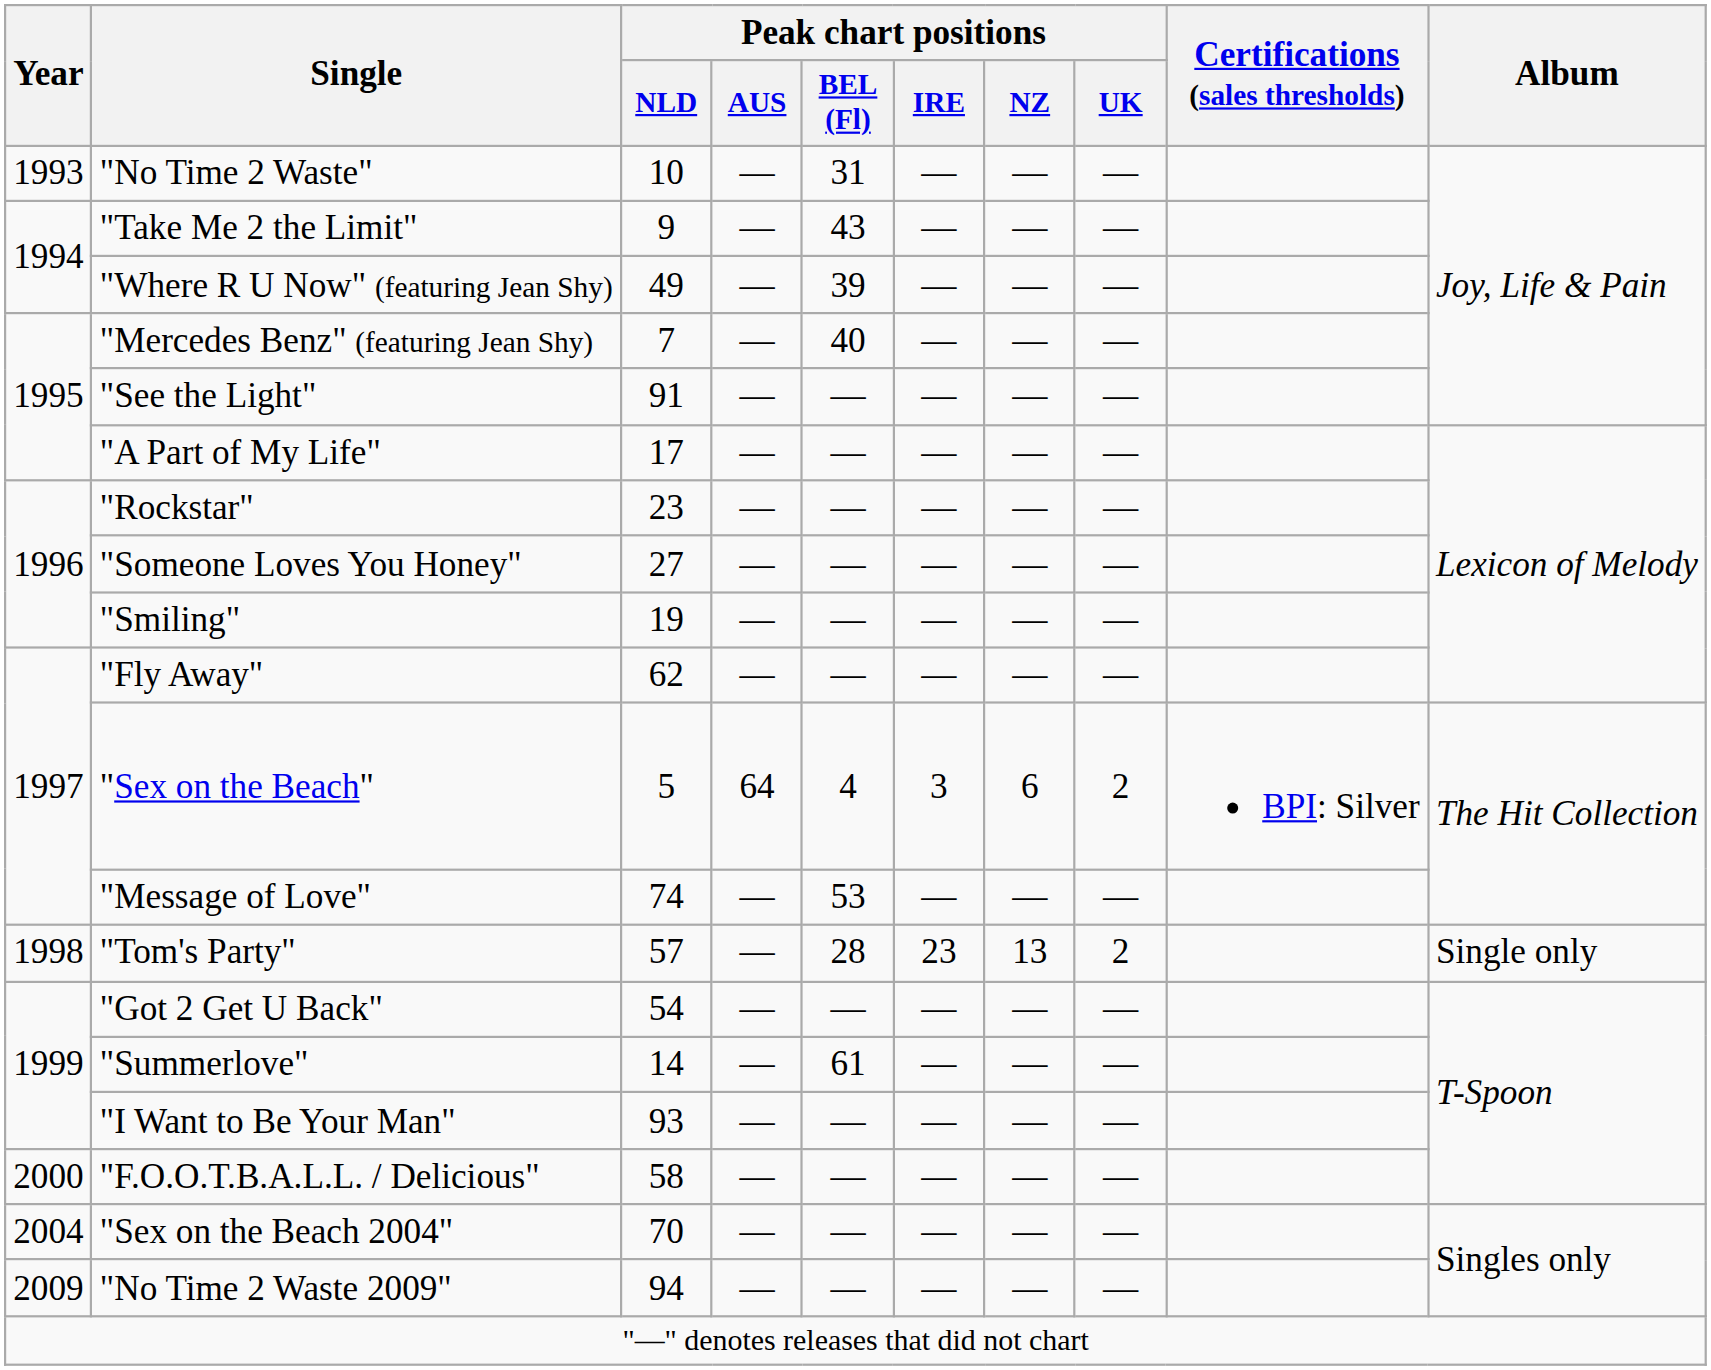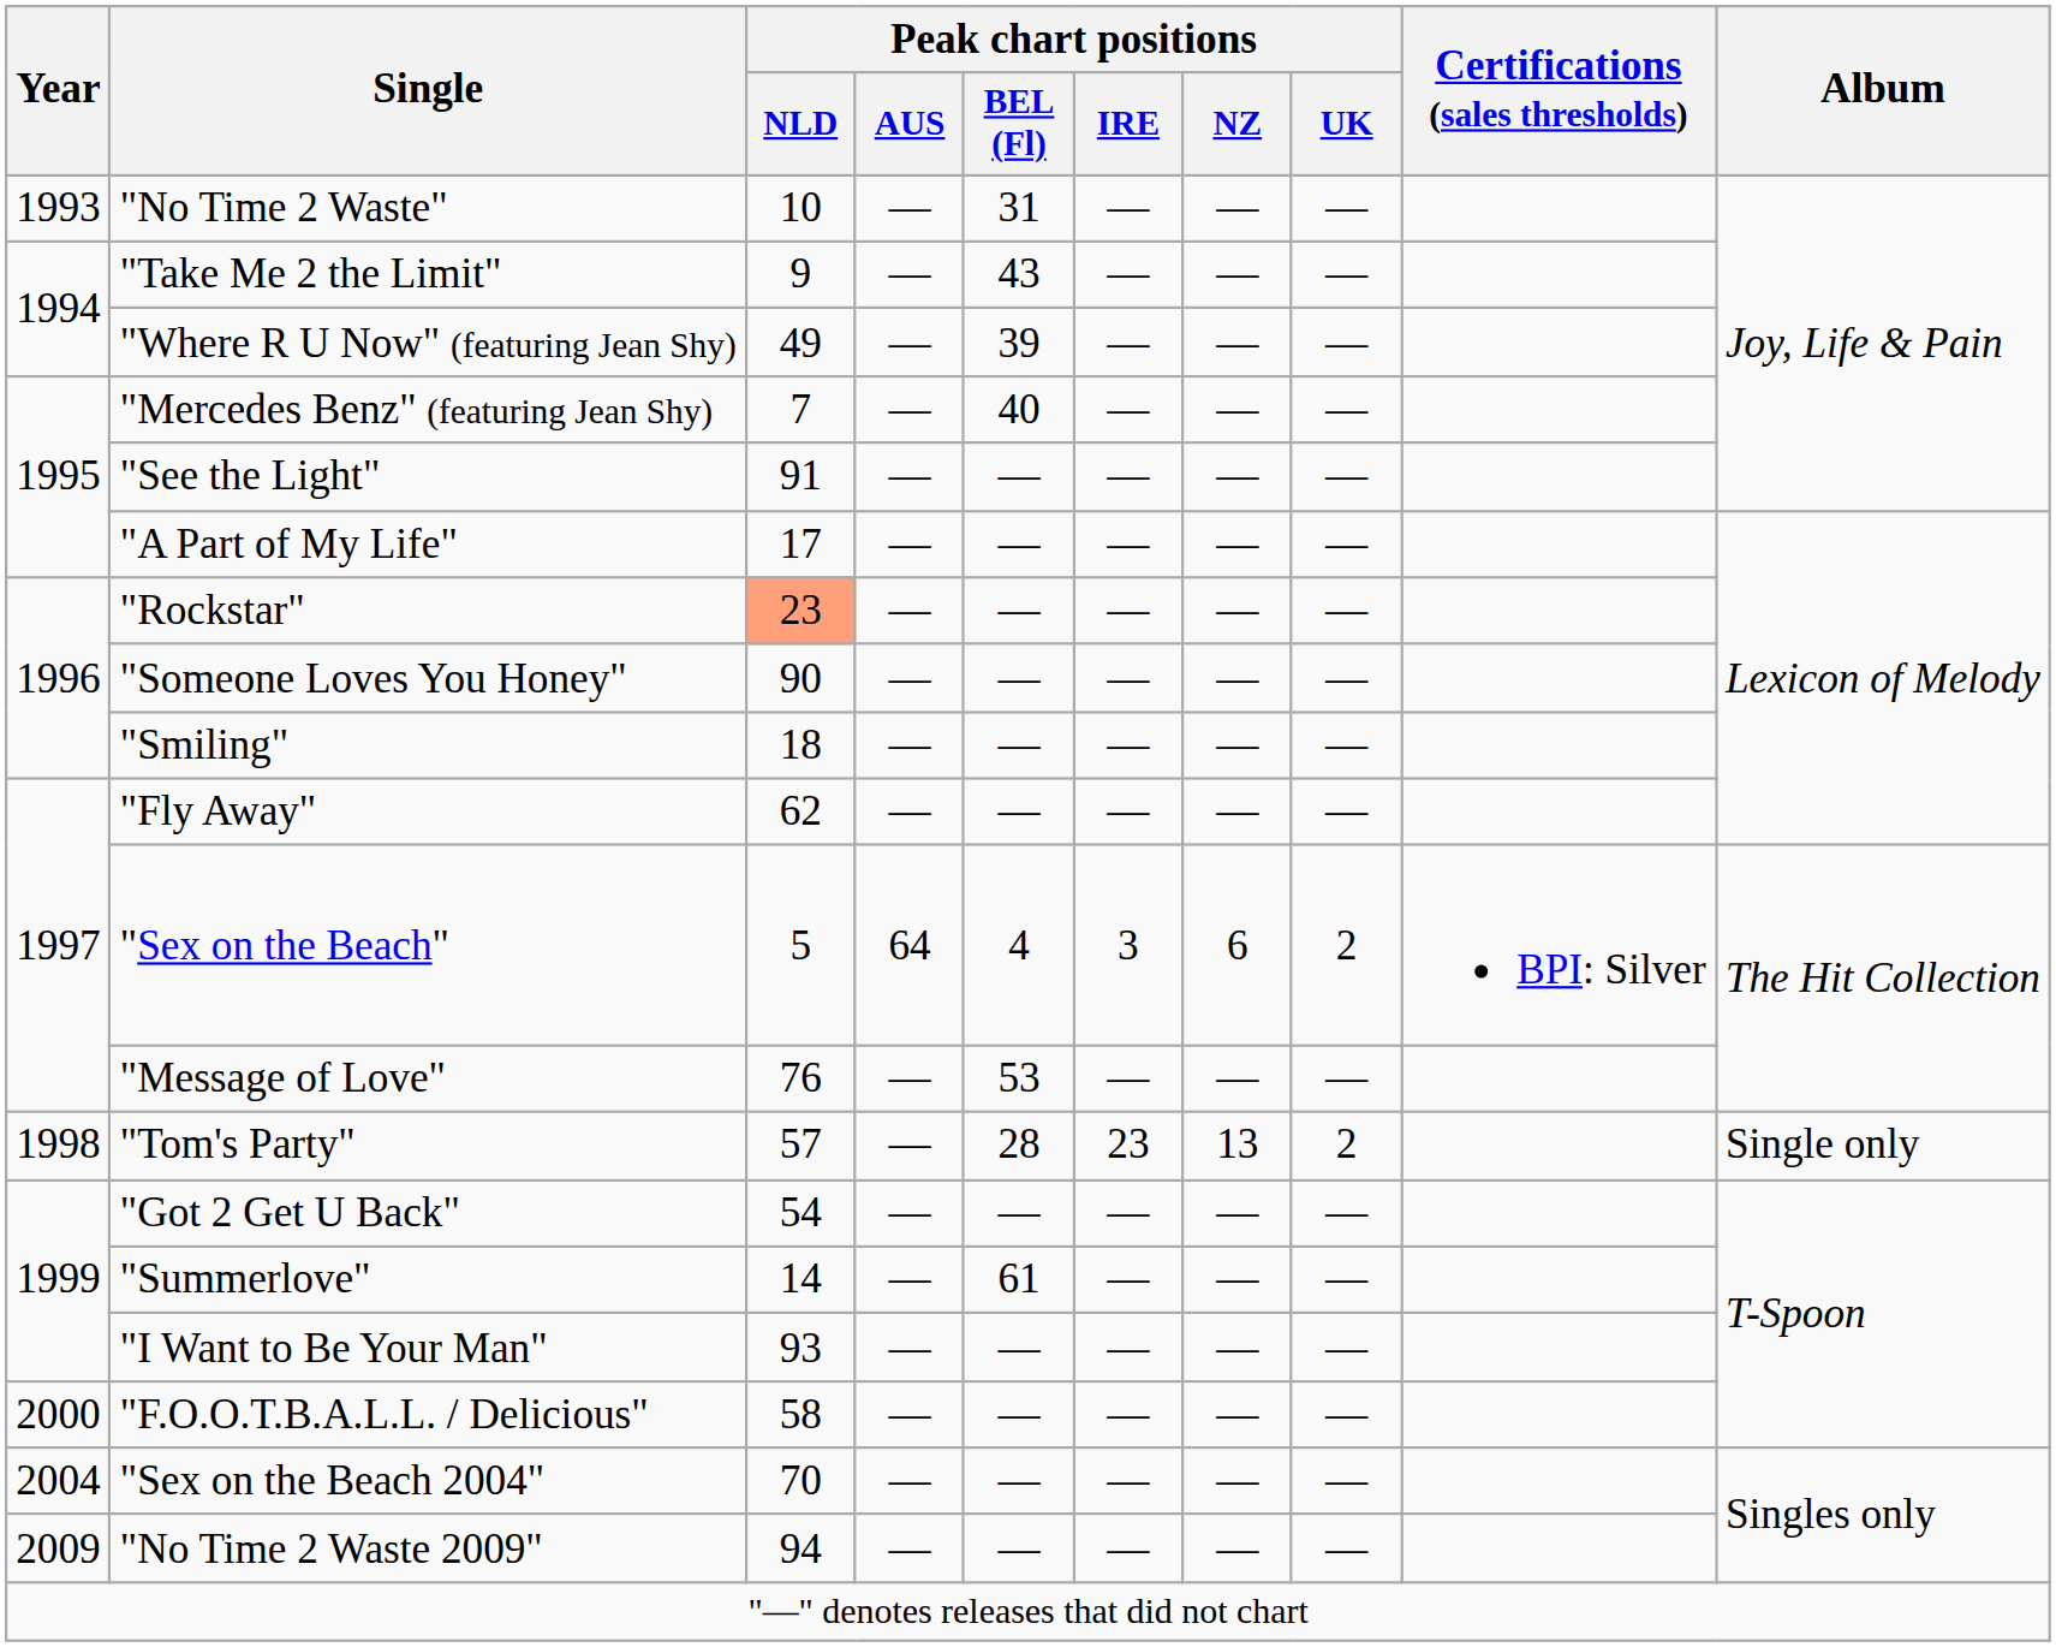 <table class="wikitable" style="text-align:center;">
 <tr>
 <th rowspan="2">Year</th>
 <th rowspan="2">Single</th>
 <th colspan="6">Peak chart positions</th>
 <th rowspan="2"><a href='#'>Certifications</a><br><small>(<a href='#'>sales thresholds</a>)</small></th>
 <th rowspan="2">Album</th>
 </tr>
 <tr style="font-size:smaller;">
 <th width="35"><a href='#'>NLD</a><br></th>
 <th width="35"><a href='#'>AUS</a><br></th>
 <th width="35"><a href='#'>BEL<br>(Fl)</a><br></th>
 <th width="35"><a href='#'>IRE</a><br></th>
 <th width="35"><a href='#'>NZ</a><br></th>
 <th width="35"><a href='#'>UK</a><br></th>
 </tr>
 <tr>
 <td>1993</td>
 <td align="left">"No Time 2 Waste"</td>
 <td>10</td>
 <td>—</td>
 <td>31</td>
 <td>—</td>
 <td>—</td>
 <td>—</td>
 <td></td>
 <td align="left" rowspan="5"><em>Joy, Life & Pain</em></td>
 </tr>
 <tr>
 <td rowspan=2>1994</td>
 <td align="left">"Take Me 2 the Limit"</td>
 <td>9</td>
 <td>—</td>
 <td>43</td>
 <td>—</td>
 <td>—</td>
 <td>—</td>
 <td></td>
 </tr>
 <tr>
 <td align="left">"Where R U Now" <small>(featuring Jean Shy)</small></td>
 <td>49</td>
 <td>—</td>
 <td>39</td>
 <td>—</td>
 <td>—</td>
 <td>—</td>
 <td></td>
 </tr>
 <tr>
 <td rowspan=3>1995</td>
 <td align="left">"Mercedes Benz" <small>(featuring Jean Shy)</small></td>
 <td>7</td>
 <td>—</td>
 <td>40</td>
 <td>—</td>
 <td>—</td>
 <td>—</td>
 <td></td>
 </tr>
 <tr>
 <td align="left">"See the Light"</td>
 <td>91</td>
 <td>—</td>
 <td>—</td>
 <td>—</td>
 <td>—</td>
 <td>—</td>
 <td></td>
 </tr>
 <tr>
 <td align="left">"A Part of My Life"</td>
 <td>17</td>
 <td>—</td>
 <td>—</td>
 <td>—</td>
 <td>—</td>
 <td>—</td>
 <td></td>
 <td align="left" rowspan="5"><em>Lexicon of Melody</em></td>
 </tr>
 <tr>
 <td rowspan=3>1996</td>
 <td align="left">"Rockstar"</td>
-<td>23</td>
+<td style="background: lightsalmon;">23</td>
 <td>—</td>
 <td>—</td>
 <td>—</td>
 <td>—</td>
 <td>—</td>
 <td></td>
 </tr>
 <tr>
 <td align="left">"Someone Loves You Honey"</td>
-<td>27</td>
+<td>90</td>
 <td>—</td>
 <td>—</td>
 <td>—</td>
 <td>—</td>
 <td>—</td>
 <td></td>
 </tr>
 <tr>
 <td align="left">"Smiling"</td>
-<td>19</td>
+<td>18</td>
 <td>—</td>
 <td>—</td>
 <td>—</td>
 <td>—</td>
 <td>—</td>
 <td></td>
 </tr>
 <tr>
 <td rowspan=3>1997</td>
 <td align="left">"Fly Away"</td>
 <td>62</td>
 <td>—</td>
 <td>—</td>
 <td>—</td>
 <td>—</td>
 <td>—</td>
 <td></td>
 </tr>
 <tr>
 <td align="left">"<a href='#'>Sex on the Beach</a>"</td>
 <td>5</td>
 <td>64</td>
 <td>4</td>
 <td>3</td>
 <td>6</td>
 <td>2</td>
 <td><br><ul><li><a href='#'>BPI</a>: Silver</li></ul></td>
 <td align="left" rowspan="2"><em>The Hit Collection</em></td>
 </tr>
 <tr>
 <td align="left">"Message of Love"</td>
-<td>74</td>
+<td>76</td>
 <td>—</td>
 <td>53</td>
 <td>—</td>
 <td>—</td>
 <td>—</td>
 <td></td>
 </tr>
 <tr>
 <td>1998</td>
 <td align="left">"Tom's Party"</td>
 <td>57</td>
 <td>—</td>
 <td>28</td>
 <td>23</td>
 <td>13</td>
 <td>2</td>
 <td></td>
 <td align="left">Single only</td>
 </tr>
 <tr>
 <td rowspan=3>1999</td>
 <td align="left">"Got 2 Get U Back"</td>
 <td>54</td>
 <td>—</td>
 <td>—</td>
 <td>—</td>
 <td>—</td>
 <td>—</td>
 <td></td>
 <td align="left" rowspan="4"><em>T-Spoon</em></td>
 </tr>
 <tr>
 <td align="left">"Summerlove"</td>
 <td>14</td>
 <td>—</td>
 <td>61</td>
 <td>—</td>
 <td>—</td>
 <td>—</td>
 <td></td>
 </tr>
 <tr>
 <td align="left">"I Want to Be Your Man"</td>
 <td>93</td>
 <td>—</td>
 <td>—</td>
 <td>—</td>
 <td>—</td>
 <td>—</td>
 <td></td>
 </tr>
 <tr>
 <td>2000</td>
 <td align="left">"F.O.O.T.B.A.L.L. / Delicious"</td>
 <td>58</td>
 <td>—</td>
 <td>—</td>
 <td>—</td>
 <td>—</td>
 <td>—</td>
 <td></td>
 </tr>
 <tr>
 <td>2004</td>
 <td align="left">"Sex on the Beach 2004"</td>
 <td>70</td>
 <td>—</td>
 <td>—</td>
 <td>—</td>
 <td>—</td>
 <td>—</td>
 <td></td>
 <td align="left" rowspan="2">Singles only</td>
 </tr>
 <tr>
 <td>2009</td>
 <td align="left">"No Time 2 Waste 2009"</td>
 <td>94</td>
 <td>—</td>
 <td>—</td>
 <td>—</td>
 <td>—</td>
 <td>—</td>
 <td></td>
 </tr>
 <tr>
 <td colspan="15" style="font-size:85%">"—" denotes releases that did not chart</td>
 </tr>
 </table>
